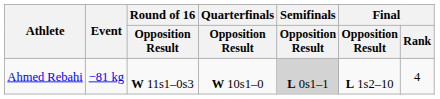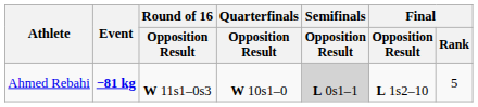 <table class="wikitable" style="font-size:90%">
 <tr>
 <th rowspan="2">Athlete</th>
 <th rowspan="2">Event</th>
 <th>Round of 16</th>
 <th>Quarterfinals</th>
 <th>Semifinals</th>
 <th colspan=2>Final</th>
 </tr>
 <tr style="font-size:95%">
 <th>Opposition<br>Result</th>
 <th>Opposition<br>Result</th>
 <th>Opposition<br>Result</th>
 <th>Opposition<br>Result</th>
 <th>Rank</th>
 </tr>
 <tr align=center>
 <td align=left><a href='#'>Ahmed Rebahi</a></td>
-<td align=left><a href='#'>−81 kg</a></td>
+<td align=left><strong><a href='#'>−81 kg</a></strong></td>
 <td><br><strong>W</strong> 11s1–0s3</td>
 <td><br> <strong>W</strong> 10s1–0</td>
 <td style="background: lightgrey;"><br> <strong>L</strong> 0s1–1</td>
 <td><br> <strong>L</strong> 1s2–10</td>
-<td>4</td>
+<td>5</td>
 </tr>
 </table>
